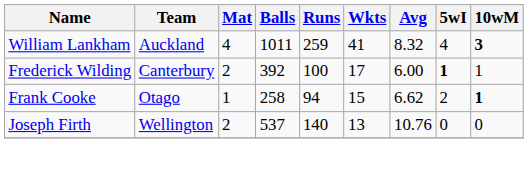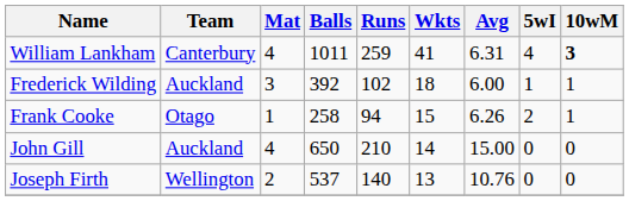 <table class="wikitable sortable">
 <tr>
 <th>Name</th>
 <th>Team</th>
 <th><a href='#'>Mat</a></th>
 <th><a href='#'>Balls</a></th>
 <th><a href='#'>Runs</a></th>
 <th><a href='#'>Wkts</a></th>
 <th><a href='#'>Avg</a></th>
 <th>5wI</th>
 <th>10wM</th>
 </tr>
 <tr>
 <td><a href='#'>William Lankham</a></td>
-<td><a href='#'>Auckland</a></td>
+<td><a href='#'>Canterbury</a></td>
 <td>4</td>
 <td>1011</td>
 <td>259</td>
 <td>41</td>
-<td>8.32</td>
+<td>6.31</td>
 <td>4</td>
 <td><strong>3</strong></td>
 </tr>
 <tr>
 <td><a href='#'>Frederick Wilding</a></td>
-<td><a href='#'>Canterbury</a></td>
-<td>2</td>
+<td><a href='#'>Auckland</a></td>
+<td>3</td>
 <td>392</td>
-<td>100</td>
-<td>17</td>
+<td>102</td>
+<td>18</td>
 <td>6.00</td>
-<td><strong>1</strong></td>
+<td>1</td>
 <td>1</td>
 </tr>
 <tr>
 <td><a href='#'>Frank Cooke</a></td>
 <td><a href='#'>Otago</a></td>
 <td>1</td>
 <td>258</td>
 <td>94</td>
 <td>15</td>
-<td>6.62</td>
+<td>6.26</td>
 <td>2</td>
-<td><strong>1</strong></td>
+<td>1</td>
+</tr>
+<tr>
+<td><a href='#'>John Gill</a></td>
+<td><a href='#'>Auckland</a></td>
+<td>4</td>
+<td>650</td>
+<td>210</td>
+<td>14</td>
+<td>15.00</td>
+<td>0</td>
+<td>0</td>
 </tr>
 <tr>
 <td><a href='#'>Joseph Firth</a></td>
 <td><a href='#'>Wellington</a></td>
 <td>2</td>
 <td>537</td>
 <td>140</td>
 <td>13</td>
 <td>10.76</td>
 <td>0</td>
 <td>0</td>
 </tr>
 <tr>
 </tr>
 </table>
